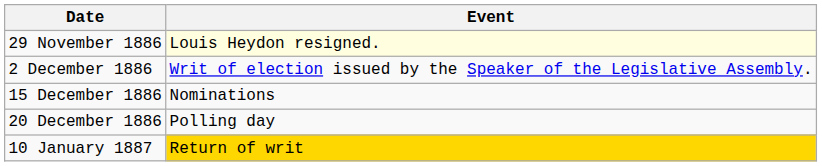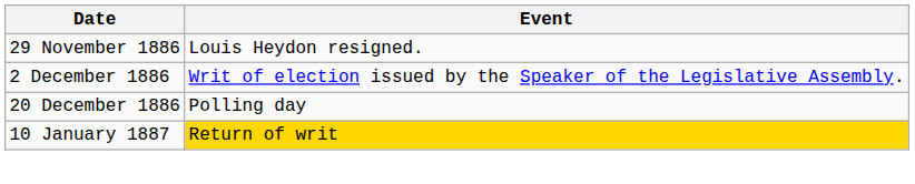 <table class="wikitable">
 <tr>
 <th>Date</th>
 <th>Event</th>
 </tr>
 <tr>
 <td>29 November 1886</td>
-<td style="background: lightyellow;">Louis Heydon resigned.</td>
+<td>Louis Heydon resigned.</td>
 </tr>
 <tr>
 <td>2 December 1886</td>
 <td><a href='#'>Writ of election</a> issued by the <a href='#'>Speaker of the Legislative Assembly</a>.</td>
-</tr>
-<tr>
-<td>15 December 1886</td>
-<td>Nominations</td>
 </tr>
 <tr>
 <td>20 December 1886</td>
 <td>Polling day</td>
 </tr>
 <tr>
 <td>10 January 1887</td>
 <td style="background: gold;">Return of writ</td>
 </tr>
 </table>
